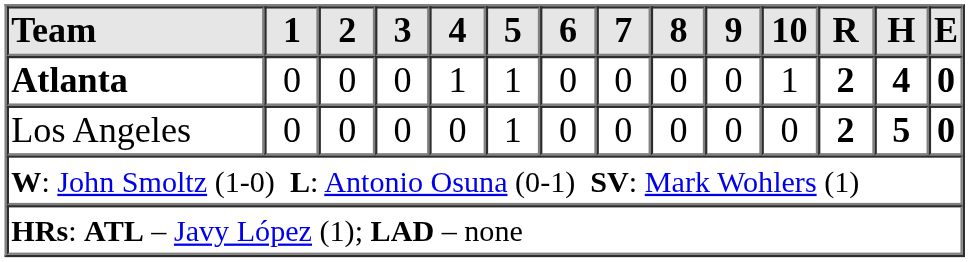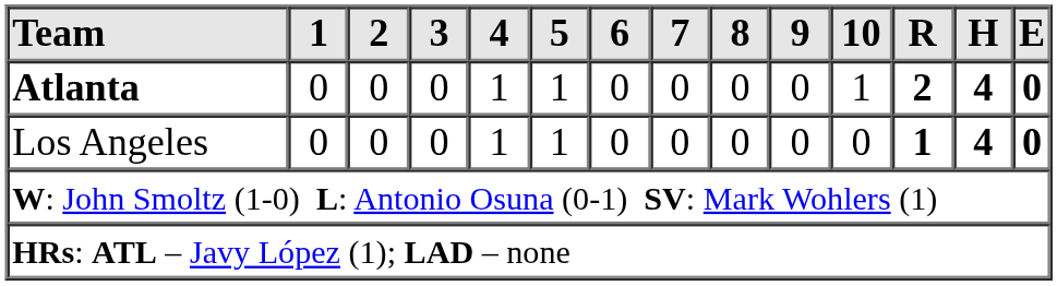 <table border=1 cellspacing=0 width=425 style="margin-left:3em;">
 <tr style="text-align:center; background-color:#e6e6e6;">
 <th align=left width=28%>Team</th>
 <th width=6%>1</th>
 <th width=6%>2</th>
 <th width=6%>3</th>
 <th width=6%>4</th>
 <th width=6%>5</th>
 <th width=6%>6</th>
 <th width=6%>7</th>
 <th width=6%>8</th>
 <th width=6%>9</th>
 <th width=6%>10</th>
 <th width=6%>R</th>
 <th width=6%>H</th>
 <th width=8%>E</th>
 </tr>
 <tr style="text-align:center;">
 <td align=left><strong>Atlanta</strong></td>
 <td>0</td>
 <td>0</td>
 <td>0</td>
 <td>1</td>
 <td>1</td>
 <td>0</td>
 <td>0</td>
 <td>0</td>
 <td>0</td>
 <td>1</td>
 <td><strong>2</strong></td>
 <td><strong>4</strong></td>
 <td><strong>0</strong></td>
 </tr>
 <tr style="text-align:center;">
 <td align=left>Los Angeles</td>
 <td>0</td>
 <td>0</td>
 <td>0</td>
-<td>0</td>
+<td>1</td>
 <td>1</td>
 <td>0</td>
 <td>0</td>
 <td>0</td>
 <td>0</td>
 <td>0</td>
-<td><strong>2</strong></td>
-<td><strong>5</strong></td>
+<td><strong>1</strong></td>
+<td><strong>4</strong></td>
 <td><strong>0</strong></td>
 </tr>
 <tr style="text-align:left;">
 <td colspan=17><small><strong>W</strong>: <a href='#'>John Smoltz</a> (1-0)  <strong>L</strong>: <a href='#'>Antonio Osuna</a> (0-1)  <strong>SV</strong>: <a href='#'>Mark Wohlers</a> (1)  </small></td>
 </tr>
 <tr style="text-align:left;">
 <td colspan=17><small><strong>HRs</strong>: <strong>ATL</strong> – <a href='#'>Javy López</a> (1); <strong>LAD</strong> – none</small></td>
 </tr>
 </table>
